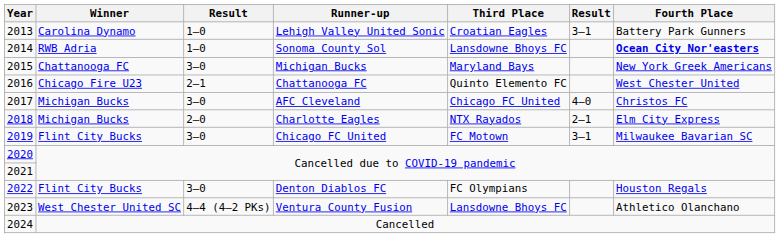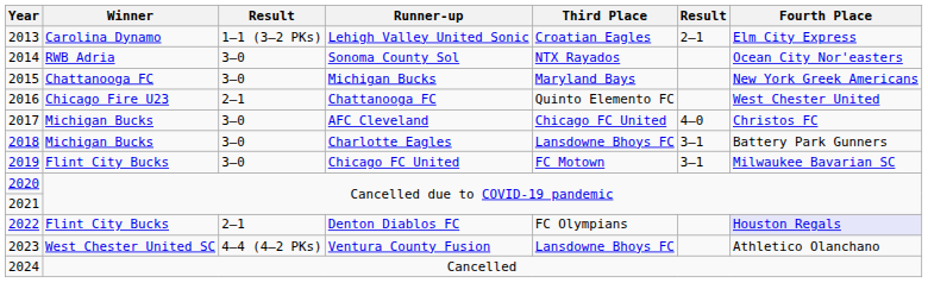 <table class="wikitable">
 <tr>
 <th>Year</th>
 <th>Winner</th>
 <th>Result</th>
 <th>Runner-up</th>
 <th>Third Place</th>
 <th>Result</th>
 <th>Fourth Place</th>
 </tr>
 <tr>
 <td>2013</td>
 <td><a href='#'>Carolina Dynamo</a></td>
-<td>1–0</td>
+<td>1–1 (3–2 PKs)</td>
 <td><a href='#'>Lehigh Valley United Sonic</a></td>
 <td><a href='#'>Croatian Eagles</a></td>
-<td>3–1</td>
-<td>Battery Park Gunners</td>
+<td>2–1</td>
+<td><a href='#'>Elm City Express</a></td>
 </tr>
 <tr>
 <td>2014</td>
 <td><a href='#'>RWB Adria</a></td>
-<td>1–0</td>
+<td>3–0</td>
 <td><a href='#'>Sonoma County Sol</a></td>
-<td><a href='#'>Lansdowne Bhoys FC</a></td>
+<td><a href='#'>NTX Rayados</a></td>
 <td></td>
-<td><strong><a href='#'>Ocean City Nor'easters</a></strong></td>
+<td><a href='#'>Ocean City Nor'easters</a></td>
 </tr>
 <tr>
 <td>2015</td>
 <td><a href='#'>Chattanooga FC</a></td>
 <td>3–0</td>
 <td><a href='#'>Michigan Bucks</a></td>
 <td><a href='#'>Maryland Bays</a></td>
 <td></td>
 <td><a href='#'>New York Greek Americans</a></td>
 </tr>
 <tr>
 <td>2016</td>
 <td><a href='#'>Chicago Fire U23</a></td>
 <td>2–1</td>
 <td><a href='#'>Chattanooga FC</a></td>
 <td>Quinto Elemento FC</td>
 <td></td>
 <td><a href='#'>West Chester United</a></td>
 </tr>
 <tr>
 <td>2017</td>
 <td><a href='#'>Michigan Bucks</a></td>
 <td>3–0</td>
 <td><a href='#'>AFC Cleveland</a></td>
 <td><a href='#'>Chicago FC United</a></td>
 <td>4–0</td>
 <td><a href='#'>Christos FC</a></td>
 </tr>
 <tr>
 <td><a href='#'>2018</a></td>
 <td><a href='#'>Michigan Bucks</a></td>
-<td>2–0</td>
+<td>3–0</td>
 <td><a href='#'>Charlotte Eagles</a></td>
-<td><a href='#'>NTX Rayados</a></td>
-<td>2–1</td>
-<td><a href='#'>Elm City Express</a></td>
+<td><a href='#'>Lansdowne Bhoys FC</a></td>
+<td>3–1</td>
+<td>Battery Park Gunners</td>
 </tr>
 <tr>
 <td><a href='#'>2019</a></td>
 <td><a href='#'>Flint City Bucks</a></td>
 <td>3–0</td>
 <td><a href='#'>Chicago FC United</a></td>
 <td><a href='#'>FC Motown</a></td>
 <td>3–1</td>
 <td><a href='#'>Milwaukee Bavarian SC</a></td>
 </tr>
 <tr>
 <td><a href='#'>2020</a></td>
 <td colspan="6" rowspan="2" align="center">Cancelled due to <a href='#'>COVID-19 pandemic</a></td>
 </tr>
 <tr>
 <td>2021</td>
 </tr>
 <tr>
 <td><a href='#'>2022</a></td>
 <td><a href='#'>Flint City Bucks</a></td>
-<td>3–0</td>
+<td>2–1</td>
 <td><a href='#'>Denton Diablos FC</a></td>
 <td>FC Olympians</td>
 <td></td>
-<td><a href='#'>Houston Regals</a></td>
+<td style="background: lavender;"><a href='#'>Houston Regals</a></td>
 </tr>
 <tr>
 <td>2023</td>
 <td><a href='#'>West Chester United SC</a></td>
 <td>4–4 (4–2 PKs)</td>
 <td><a href='#'>Ventura County Fusion</a></td>
 <td><a href='#'>Lansdowne Bhoys FC</a></td>
 <td></td>
 <td>Athletico Olanchano</td>
 </tr>
 <tr>
 <td>2024</td>
 <td colspan="6" rowspan="1" align="center">Cancelled</td>
 </tr>
 </table>
